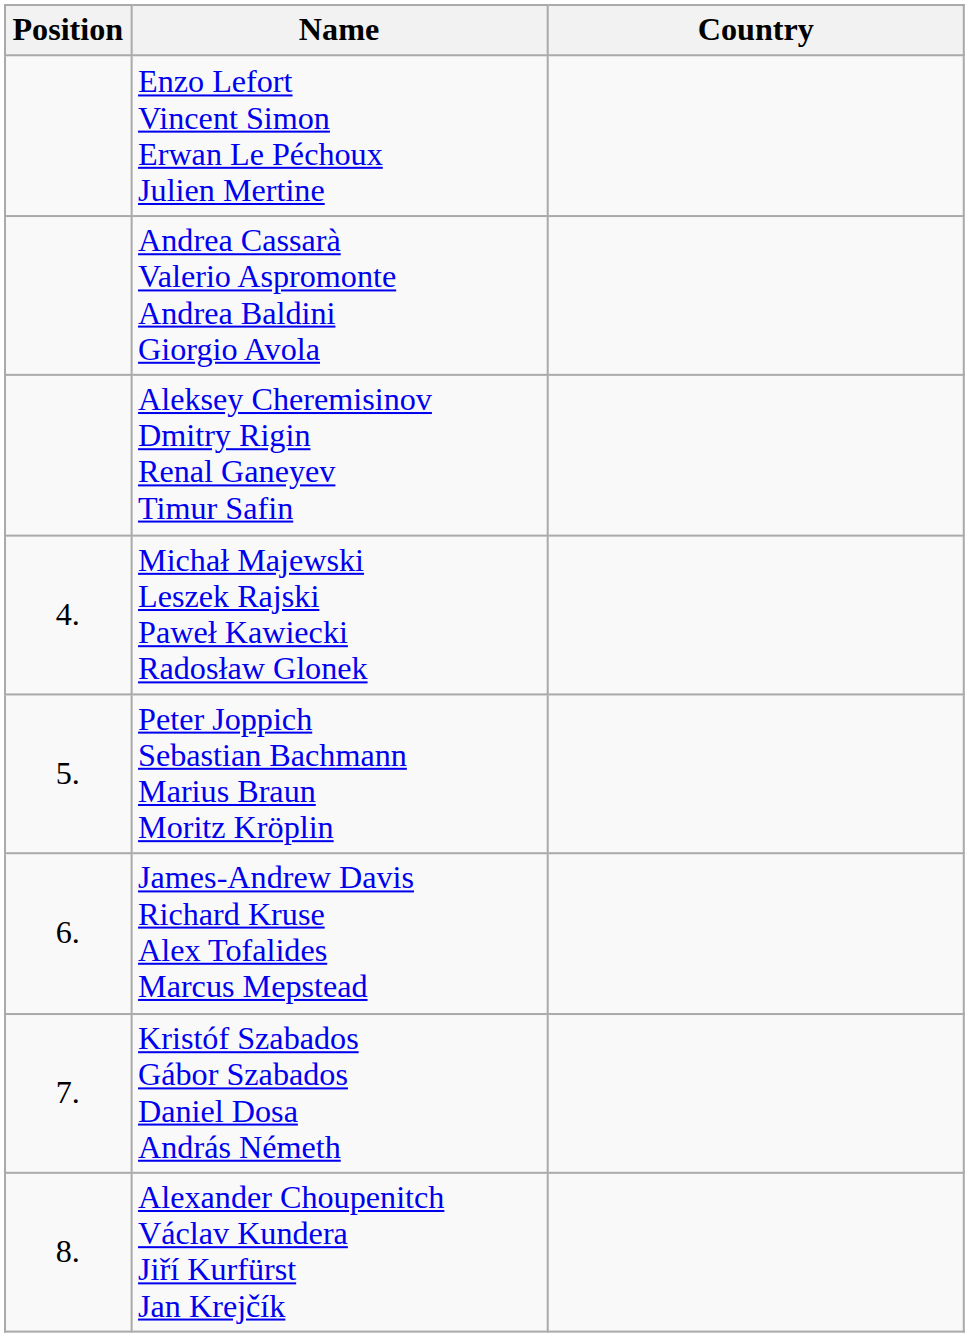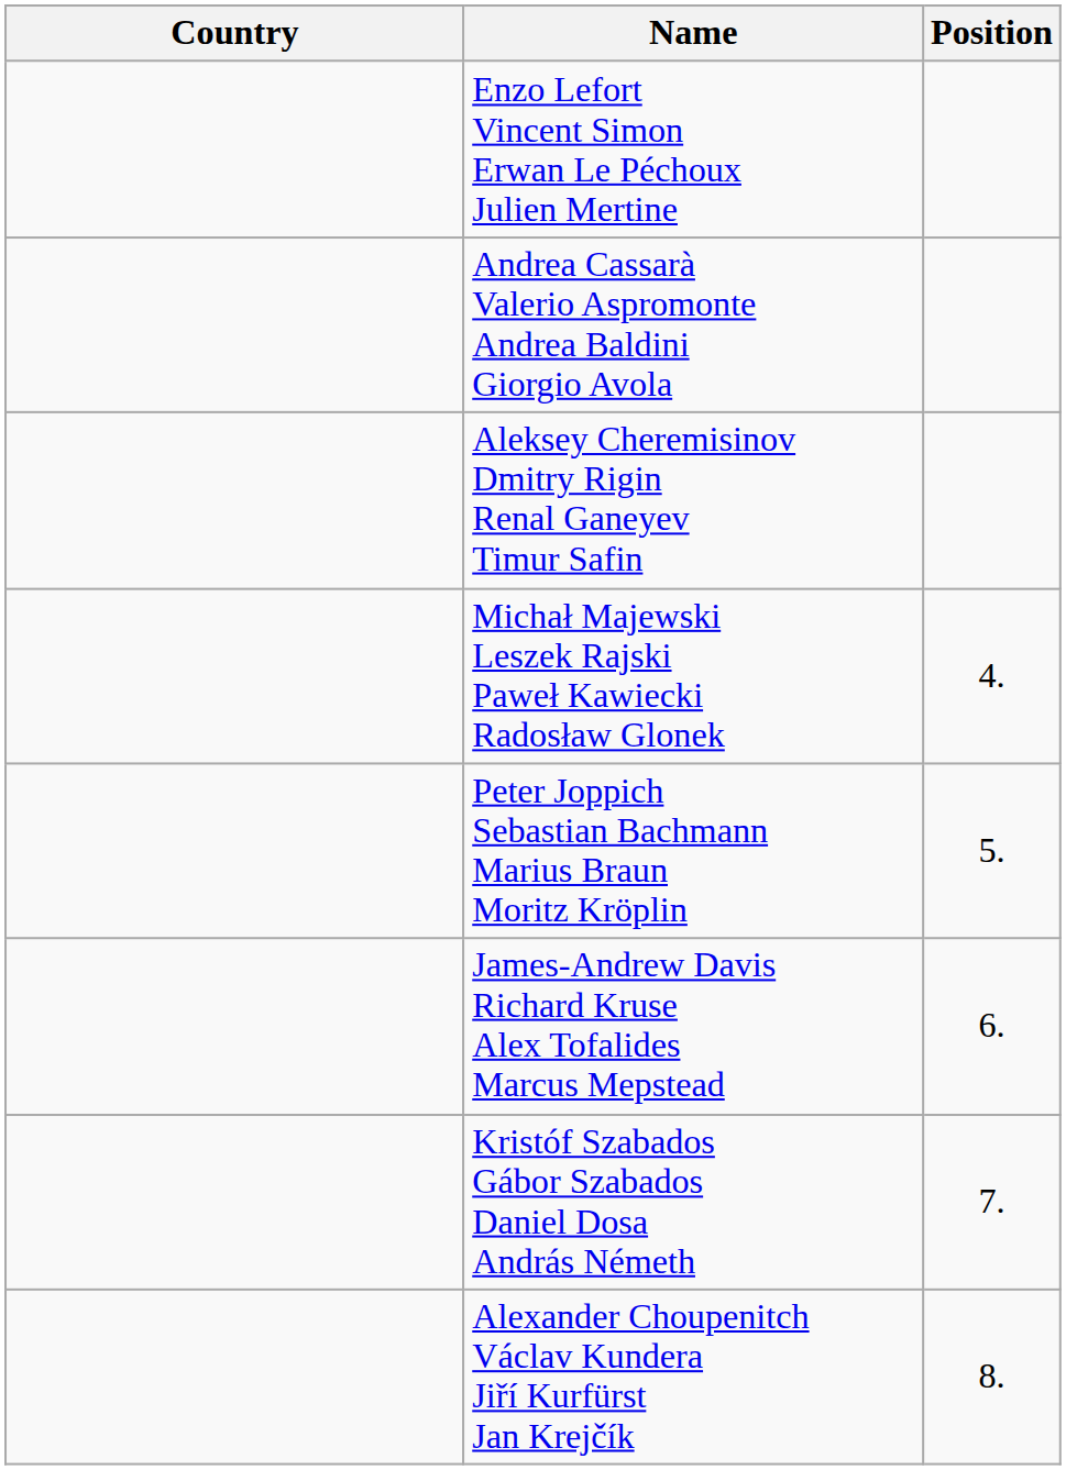 <table class="wikitable">
 <tr>
+<th width="200">Country</th>
+<th width="200">Name</th>
 <th width="20">Position</th>
-<th width="200">Name</th>
-<th width="200">Country</th>
 </tr>
 <tr>
+<td></td>
+<td><a href='#'>Enzo Lefort</a><br><a href='#'>Vincent Simon</a><br><a href='#'>Erwan Le Péchoux</a><br><a href='#'>Julien Mertine</a></td>
 <td align="center"></td>
-<td><a href='#'>Enzo Lefort</a><br><a href='#'>Vincent Simon</a><br><a href='#'>Erwan Le Péchoux</a><br><a href='#'>Julien Mertine</a></td>
-<td></td>
 </tr>
 <tr>
+<td></td>
+<td><a href='#'>Andrea Cassarà</a><br><a href='#'>Valerio Aspromonte</a><br><a href='#'>Andrea Baldini</a><br><a href='#'>Giorgio Avola</a></td>
 <td align="center"></td>
-<td><a href='#'>Andrea Cassarà</a><br><a href='#'>Valerio Aspromonte</a><br><a href='#'>Andrea Baldini</a><br><a href='#'>Giorgio Avola</a></td>
-<td></td>
 </tr>
 <tr>
+<td></td>
+<td><a href='#'>Aleksey Cheremisinov</a><br><a href='#'>Dmitry Rigin</a><br><a href='#'>Renal Ganeyev</a><br><a href='#'>Timur Safin</a></td>
 <td align="center"></td>
-<td><a href='#'>Aleksey Cheremisinov</a><br><a href='#'>Dmitry Rigin</a><br><a href='#'>Renal Ganeyev</a><br><a href='#'>Timur Safin</a></td>
-<td></td>
 </tr>
 <tr>
+<td></td>
+<td><a href='#'>Michał Majewski</a><br><a href='#'>Leszek Rajski</a><br><a href='#'>Paweł Kawiecki</a><br><a href='#'>Radosław Glonek</a></td>
 <td align="center">4.</td>
-<td><a href='#'>Michał Majewski</a><br><a href='#'>Leszek Rajski</a><br><a href='#'>Paweł Kawiecki</a><br><a href='#'>Radosław Glonek</a></td>
-<td></td>
 </tr>
 <tr>
+<td></td>
+<td><a href='#'>Peter Joppich</a><br><a href='#'>Sebastian Bachmann</a><br><a href='#'>Marius Braun</a><br><a href='#'>Moritz Kröplin</a></td>
 <td align="center">5.</td>
-<td><a href='#'>Peter Joppich</a><br><a href='#'>Sebastian Bachmann</a><br><a href='#'>Marius Braun</a><br><a href='#'>Moritz Kröplin</a></td>
-<td></td>
 </tr>
 <tr>
+<td></td>
+<td><a href='#'>James-Andrew Davis</a><br><a href='#'>Richard Kruse</a><br><a href='#'>Alex Tofalides</a><br><a href='#'>Marcus Mepstead</a></td>
 <td align="center">6.</td>
-<td><a href='#'>James-Andrew Davis</a><br><a href='#'>Richard Kruse</a><br><a href='#'>Alex Tofalides</a><br><a href='#'>Marcus Mepstead</a></td>
-<td></td>
 </tr>
 <tr>
+<td></td>
+<td><a href='#'>Kristóf Szabados</a><br><a href='#'>Gábor Szabados</a><br><a href='#'>Daniel Dosa</a><br><a href='#'>András Németh</a></td>
 <td align="center">7.</td>
-<td><a href='#'>Kristóf Szabados</a><br><a href='#'>Gábor Szabados</a><br><a href='#'>Daniel Dosa</a><br><a href='#'>András Németh</a></td>
-<td></td>
 </tr>
 <tr>
+<td></td>
+<td><a href='#'>Alexander Choupenitch</a><br><a href='#'>Václav Kundera</a><br><a href='#'>Jiří Kurfürst</a><br><a href='#'>Jan Krejčík</a></td>
 <td align="center">8.</td>
-<td><a href='#'>Alexander Choupenitch</a><br><a href='#'>Václav Kundera</a><br><a href='#'>Jiří Kurfürst</a><br><a href='#'>Jan Krejčík</a></td>
-<td></td>
 </tr>
 </table>
